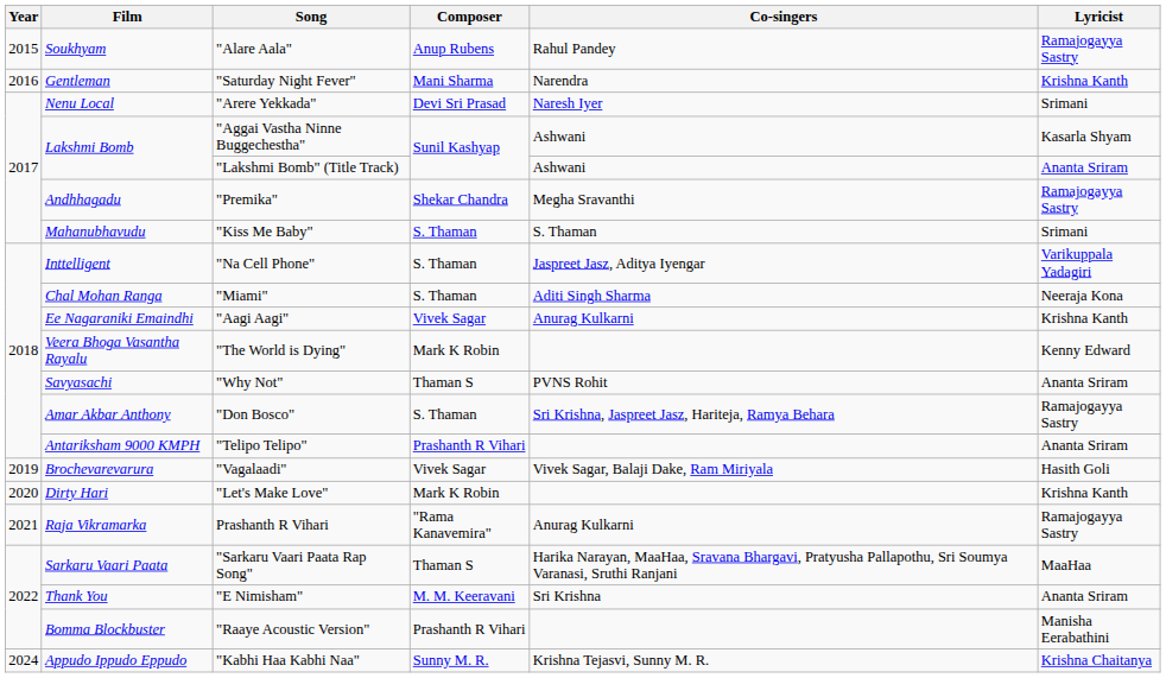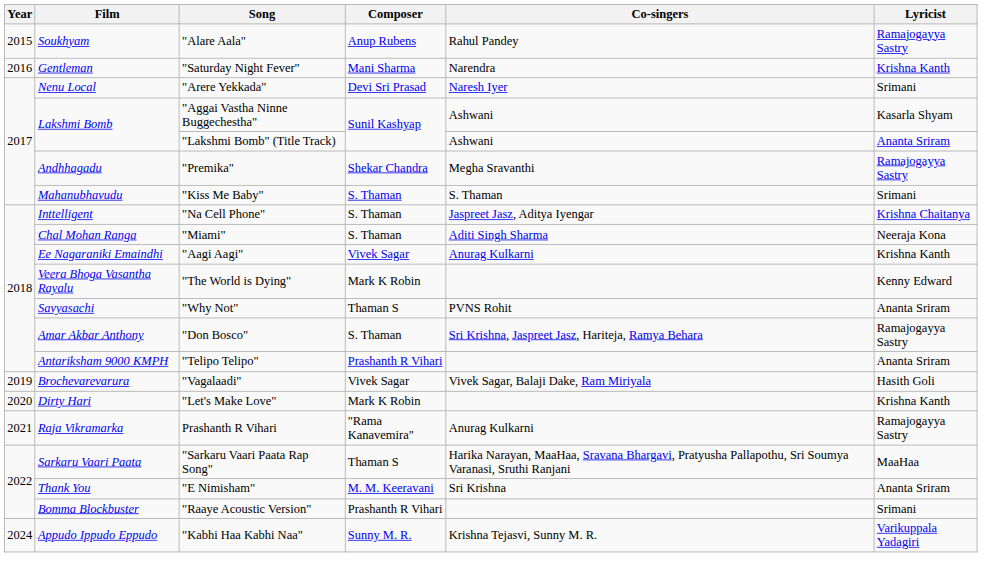 <table class="wikitable">
 <tr>
 <th>Year</th>
 <th>Film</th>
 <th>Song</th>
 <th>Composer</th>
 <th>Co-singers</th>
 <th>Lyricist</th>
 </tr>
 <tr>
 <td>2015</td>
 <td><em><a href='#'>Soukhyam</a></em></td>
 <td>"Alare Aala"</td>
 <td><a href='#'>Anup Rubens</a></td>
 <td>Rahul Pandey</td>
 <td><a href='#'>Ramajogayya Sastry</a></td>
 </tr>
 <tr>
 <td>2016</td>
 <td><em><a href='#'>Gentleman</a></em></td>
 <td>"Saturday Night Fever"</td>
 <td><a href='#'>Mani Sharma</a></td>
 <td>Narendra</td>
 <td><a href='#'>Krishna Kanth</a></td>
 </tr>
 <tr>
 <td rowspan="5">2017</td>
 <td><em><a href='#'>Nenu Local</a></em></td>
 <td>"Arere Yekkada"</td>
 <td><a href='#'>Devi Sri Prasad</a></td>
 <td><a href='#'>Naresh Iyer</a></td>
 <td>Srimani</td>
 </tr>
 <tr>
 <td rowspan="2"><em><a href='#'>Lakshmi Bomb</a></em></td>
 <td>"Aggai Vastha Ninne Buggechestha"</td>
 <td rowspan="2"><a href='#'>Sunil Kashyap</a></td>
 <td>Ashwani</td>
 <td>Kasarla Shyam</td>
 </tr>
 <tr>
 <td>"Lakshmi Bomb" (Title Track)</td>
 <td>Ashwani</td>
 <td><a href='#'>Ananta Sriram</a></td>
 </tr>
 <tr>
 <td><em><a href='#'>Andhhagadu</a></em></td>
 <td>"Premika"</td>
 <td><a href='#'>Shekar Chandra</a></td>
 <td>Megha Sravanthi</td>
 <td><a href='#'>Ramajogayya Sastry</a></td>
 </tr>
 <tr>
 <td><em><a href='#'>Mahanubhavudu</a></em></td>
 <td>"Kiss Me Baby"</td>
 <td><a href='#'>S. Thaman</a></td>
 <td>S. Thaman</td>
 <td>Srimani</td>
 </tr>
 <tr>
 <td rowspan="7">2018</td>
 <td><em><a href='#'>Inttelligent</a></em></td>
 <td>"Na Cell Phone"</td>
 <td>S. Thaman</td>
 <td><a href='#'>Jaspreet Jasz</a>, Aditya Iyengar</td>
-<td><a href='#'>Varikuppala Yadagiri</a></td>
+<td><a href='#'>Krishna Chaitanya</a></td>
 </tr>
 <tr>
 <td><em><a href='#'>Chal Mohan Ranga</a></em></td>
 <td>"Miami"</td>
 <td>S. Thaman</td>
 <td><a href='#'>Aditi Singh Sharma</a></td>
 <td>Neeraja Kona</td>
 </tr>
 <tr>
 <td><em><a href='#'>Ee Nagaraniki Emaindhi</a></em></td>
 <td>"Aagi Aagi"</td>
 <td><a href='#'>Vivek Sagar</a></td>
 <td><a href='#'>Anurag Kulkarni</a></td>
 <td>Krishna Kanth</td>
 </tr>
 <tr>
 <td><em><a href='#'>Veera Bhoga Vasantha Rayalu</a></em></td>
 <td>"The World is Dying"</td>
 <td>Mark K Robin</td>
 <td style="text-align: center;"></td>
 <td>Kenny Edward</td>
 </tr>
 <tr>
 <td><em><a href='#'>Savyasachi</a></em></td>
 <td>"Why Not"</td>
 <td>Thaman S</td>
 <td>PVNS Rohit</td>
 <td>Ananta Sriram</td>
 </tr>
 <tr>
 <td><em><a href='#'>Amar Akbar Anthony</a></em></td>
 <td>"Don Bosco"</td>
 <td>S. Thaman</td>
 <td><a href='#'>Sri Krishna</a>, <a href='#'>Jaspreet Jasz</a>, Hariteja, <a href='#'>Ramya Behara</a></td>
 <td>Ramajogayya Sastry</td>
 </tr>
 <tr>
 <td><em><a href='#'>Antariksham 9000 KMPH</a></em></td>
 <td>"Telipo Telipo"</td>
 <td><a href='#'>Prashanth R Vihari</a></td>
 <td style="text-align: center;"></td>
 <td>Ananta Sriram</td>
 </tr>
 <tr>
 <td>2019</td>
 <td><em><a href='#'>Brochevarevarura</a></em></td>
 <td>"Vagalaadi"</td>
 <td>Vivek Sagar</td>
 <td>Vivek Sagar, Balaji Dake, <a href='#'>Ram Miriyala</a></td>
 <td>Hasith Goli</td>
 </tr>
 <tr>
 <td>2020</td>
 <td><em><a href='#'>Dirty Hari</a></em></td>
 <td>"Let's Make Love"</td>
 <td>Mark K Robin</td>
 <td style="text-align: center;"></td>
 <td>Krishna Kanth</td>
 </tr>
 <tr>
 <td>2021</td>
 <td><em><a href='#'>Raja Vikramarka</a></em></td>
 <td>Prashanth R Vihari</td>
 <td>"Rama Kanavemira"</td>
 <td>Anurag Kulkarni</td>
 <td>Ramajogayya Sastry</td>
 </tr>
 <tr>
 <td rowspan="3">2022</td>
 <td><em><a href='#'>Sarkaru Vaari Paata</a></em></td>
 <td>"Sarkaru Vaari Paata Rap Song"</td>
 <td>Thaman S</td>
 <td>Harika Narayan, MaaHaa, <a href='#'>Sravana Bhargavi</a>, Pratyusha Pallapothu, Sri Soumya Varanasi, Sruthi Ranjani</td>
 <td>MaaHaa</td>
 </tr>
 <tr>
 <td><em><a href='#'>Thank You</a></em></td>
 <td>"E Nimisham"</td>
 <td><a href='#'>M. M. Keeravani</a></td>
 <td>Sri Krishna</td>
 <td>Ananta Sriram</td>
 </tr>
 <tr>
 <td><em><a href='#'>Bomma Blockbuster</a></em></td>
 <td>"Raaye Acoustic Version"</td>
 <td>Prashanth R Vihari</td>
 <td style="text-align: center;"></td>
-<td>Manisha Eerabathini</td>
+<td>Srimani</td>
 </tr>
 <tr>
 <td>2024</td>
 <td><em><a href='#'>Appudo Ippudo Eppudo</a></em></td>
 <td>"Kabhi Haa Kabhi Naa"</td>
 <td><a href='#'>Sunny M. R.</a></td>
 <td>Krishna Tejasvi, Sunny M. R.</td>
-<td><a href='#'>Krishna Chaitanya</a></td>
+<td><a href='#'>Varikuppala Yadagiri</a></td>
 </tr>
 </table>
